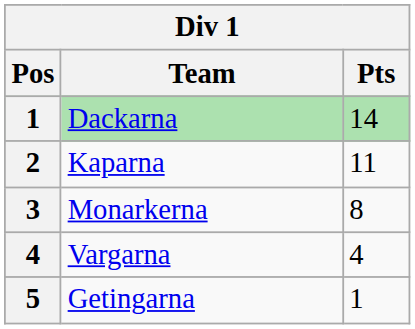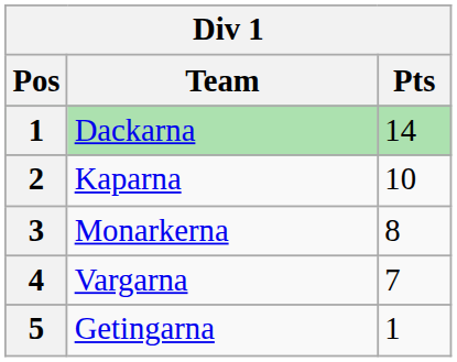 <table class="wikitable">
 <tr>
 <th colspan="3">Div 1</th>
 </tr>
 <tr>
 <th width=20>Pos</th>
 <th width=150>Team</th>
 <th width=30>Pts</th>
 </tr>
 <tr style="background:#ACE1AF;">
 <th>1</th>
 <td><a href='#'>Dackarna</a></td>
 <td>14</td>
 </tr>
 <tr>
 <th>2</th>
 <td><a href='#'>Kaparna</a></td>
-<td>11</td>
+<td>10</td>
 </tr>
 <tr>
 <th>3</th>
 <td><a href='#'>Monarkerna</a></td>
 <td>8</td>
 </tr>
 <tr>
 <th>4</th>
 <td><a href='#'>Vargarna</a></td>
-<td>4</td>
+<td>7</td>
 </tr>
 <tr>
 <th>5</th>
 <td><a href='#'>Getingarna</a></td>
 <td>1</td>
 </tr>
 </table>
